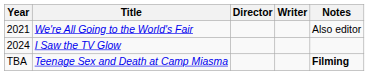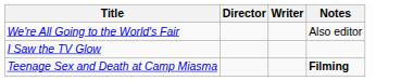 <table class="wikitable">
 <tr>
-<th>Year</th>
 <th>Title</th>
 <th>Director</th>
 <th>Writer</th>
 <th>Notes</th>
 </tr>
 <tr>
-<td>2021</td>
 <td><em><a href='#'>We're All Going to the World's Fair</a></em></td>
 <td></td>
 <td></td>
 <td>Also editor</td>
 </tr>
 <tr>
-<td>2024</td>
 <td><em><a href='#'>I Saw the TV Glow</a></em></td>
 <td></td>
 <td></td>
 <td></td>
 </tr>
 <tr>
-<td>TBA</td>
 <td><em><a href='#'>Teenage Sex and Death at Camp Miasma</a></em></td>
 <td></td>
 <td></td>
 <td><strong>Filming</strong></td>
 </tr>
 </table>
